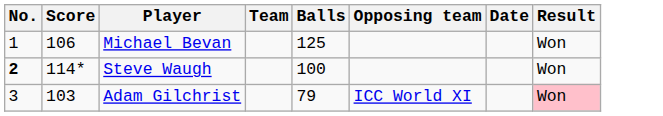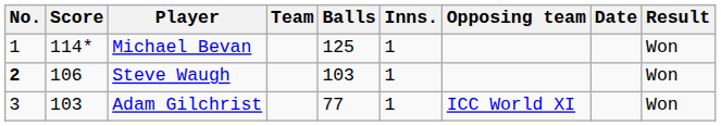 <table class="wikitable sortable" style="font-size:95%">
 <tr>
 <th>No.</th>
 <th>Score</th>
 <th>Player</th>
 <th>Team</th>
 <th>Balls</th>
+<th>Inns.</th>
 <th>Opposing team</th>
 <th>Date</th>
 <th>Result</th>
 </tr>
 <tr>
 <td>1</td>
-<td> 106</td>
+<td> 114*</td>
 <td><a href='#'>Michael Bevan</a></td>
 <td></td>
 <td> 125</td>
+<td>1</td>
 <td></td>
 <td></td>
 <td>Won</td>
 </tr>
 <tr>
 <td><strong>2</strong></td>
-<td> 114*</td>
+<td> 106</td>
 <td><a href='#'>Steve Waugh</a></td>
 <td></td>
-<td> 100</td>
+<td> 103</td>
+<td>1</td>
 <td></td>
 <td></td>
 <td>Won</td>
 </tr>
 <tr>
 <td>3</td>
 <td> 103</td>
 <td><a href='#'>Adam Gilchrist</a></td>
 <td></td>
-<td> 79</td>
+<td> 77</td>
+<td>1</td>
 <td><a href='#'>ICC World XI</a></td>
 <td></td>
-<td style="background: pink;">Won</td>
+<td>Won</td>
 </tr>
 </table>
